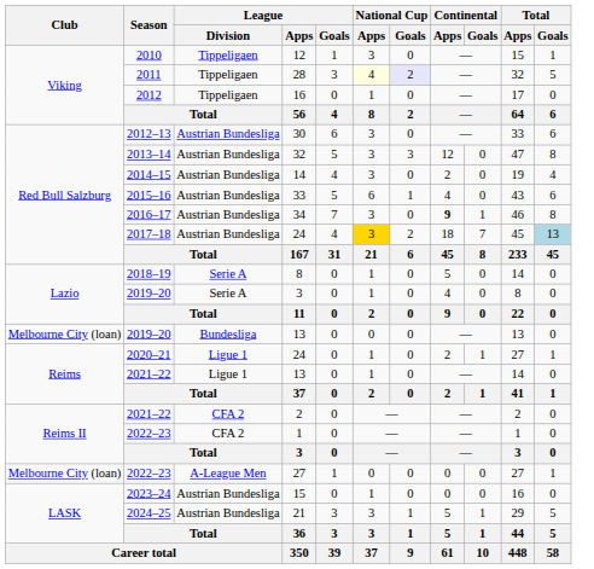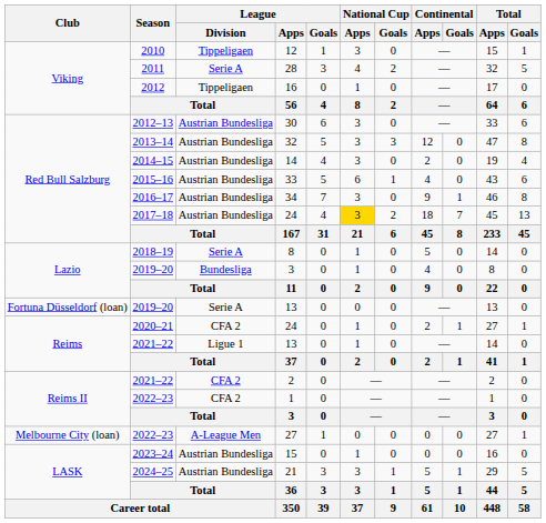 <table class="wikitable" style="text-align:center">
 <tr>
 <th rowspan="2">Club</th>
 <th rowspan="2">Season</th>
 <th colspan="3">League</th>
 <th colspan="2">National Cup</th>
 <th colspan="2">Continental</th>
 <th colspan="2">Total</th>
 </tr>
 <tr>
 <th>Division</th>
 <th>Apps</th>
 <th>Goals</th>
 <th>Apps</th>
 <th>Goals</th>
 <th>Apps</th>
 <th>Goals</th>
 <th>Apps</th>
 <th>Goals</th>
 </tr>
 <tr>
 <td rowspan="4"><a href='#'>Viking</a></td>
 <td><a href='#'>2010</a></td>
 <td><a href='#'>Tippeligaen</a></td>
 <td>12</td>
 <td>1</td>
 <td>3</td>
 <td>0</td>
 <td colspan="2">—</td>
 <td>15</td>
 <td>1</td>
 </tr>
 <tr>
 <td><a href='#'>2011</a></td>
-<td>Tippeligaen</td>
+<td><a href='#'>Serie A</a></td>
 <td>28</td>
 <td>3</td>
-<td style="background: lightyellow;">4</td>
-<td style="background: lavender;">2</td>
+<td>4</td>
+<td>2</td>
 <td colspan="2">—</td>
 <td>32</td>
 <td>5</td>
 </tr>
 <tr>
 <td><a href='#'>2012</a></td>
 <td>Tippeligaen</td>
 <td>16</td>
 <td>0</td>
 <td>1</td>
 <td>0</td>
 <td colspan="2">—</td>
 <td>17</td>
 <td>0</td>
 </tr>
 <tr>
 <th colspan="2">Total</th>
 <th>56</th>
 <th>4</th>
 <th>8</th>
 <th>2</th>
 <th colspan="2">—</th>
 <th>64</th>
 <th>6</th>
 </tr>
 <tr>
 <td rowspan="7"><a href='#'>Red Bull Salzburg</a></td>
 <td><a href='#'>2012–13</a></td>
 <td><a href='#'>Austrian Bundesliga</a></td>
 <td>30</td>
 <td>6</td>
 <td>3</td>
 <td>0</td>
 <td colspan="2">—</td>
 <td>33</td>
 <td>6</td>
 </tr>
 <tr>
 <td><a href='#'>2013–14</a></td>
 <td>Austrian Bundesliga</td>
 <td>32</td>
 <td>5</td>
 <td>3</td>
 <td>3</td>
 <td>12</td>
 <td>0</td>
 <td>47</td>
 <td>8</td>
 </tr>
 <tr>
 <td><a href='#'>2014–15</a></td>
 <td>Austrian Bundesliga</td>
 <td>14</td>
 <td>4</td>
 <td>3</td>
 <td>0</td>
 <td>2</td>
 <td>0</td>
 <td>19</td>
 <td>4</td>
 </tr>
 <tr>
 <td><a href='#'>2015–16</a></td>
 <td>Austrian Bundesliga</td>
 <td>33</td>
 <td>5</td>
 <td>6</td>
 <td>1</td>
 <td>4</td>
 <td>0</td>
 <td>43</td>
 <td>6</td>
 </tr>
 <tr>
 <td><a href='#'>2016–17</a></td>
 <td>Austrian Bundesliga</td>
 <td>34</td>
 <td>7</td>
 <td>3</td>
 <td>0</td>
-<td><strong>9</strong></td>
+<td>9</td>
 <td>1</td>
 <td>46</td>
 <td>8</td>
 </tr>
 <tr>
 <td><a href='#'>2017–18</a></td>
 <td>Austrian Bundesliga</td>
 <td>24</td>
 <td>4</td>
 <td style="background: gold;">3</td>
 <td>2</td>
 <td>18</td>
 <td>7</td>
 <td>45</td>
-<td style="background: lightblue;">13</td>
+<td>13</td>
 </tr>
 <tr>
 <th colspan="2">Total</th>
 <th>167</th>
 <th>31</th>
 <th>21</th>
 <th>6</th>
 <th>45</th>
 <th>8</th>
 <th>233</th>
 <th>45</th>
 </tr>
 <tr>
 <td rowspan="3"><a href='#'>Lazio</a></td>
 <td><a href='#'>2018–19</a></td>
 <td><a href='#'>Serie A</a></td>
 <td>8</td>
 <td>0</td>
 <td>1</td>
 <td>0</td>
 <td>5</td>
 <td>0</td>
 <td>14</td>
 <td>0</td>
 </tr>
 <tr>
 <td><a href='#'>2019–20</a></td>
-<td>Serie A</td>
+<td><a href='#'>Bundesliga</a></td>
 <td>3</td>
 <td>0</td>
 <td>1</td>
 <td>0</td>
 <td>4</td>
 <td>0</td>
 <td>8</td>
 <td>0</td>
 </tr>
 <tr>
 <th colspan="2">Total</th>
 <th>11</th>
 <th>0</th>
 <th>2</th>
 <th>0</th>
 <th>9</th>
 <th>0</th>
 <th>22</th>
 <th>0</th>
 </tr>
 <tr>
-<td><a href='#'>Melbourne City</a> (loan)</td>
+<td><a href='#'>Fortuna Düsseldorf</a> (loan)</td>
 <td><a href='#'>2019–20</a></td>
-<td><a href='#'>Bundesliga</a></td>
+<td>Serie A</td>
 <td>13</td>
 <td>0</td>
 <td>0</td>
 <td>0</td>
 <td colspan="2">—</td>
 <td>13</td>
 <td>0</td>
 </tr>
 <tr>
 <td rowspan="3"><a href='#'>Reims</a></td>
 <td><a href='#'>2020–21</a></td>
-<td><a href='#'>Ligue 1</a></td>
+<td>CFA 2</td>
 <td>24</td>
 <td>0</td>
 <td>1</td>
 <td>0</td>
 <td>2</td>
 <td>1</td>
 <td>27</td>
 <td>1</td>
 </tr>
 <tr>
 <td><a href='#'>2021–22</a></td>
 <td>Ligue 1</td>
 <td>13</td>
 <td>0</td>
 <td>1</td>
 <td>0</td>
 <td colspan="2">—</td>
 <td>14</td>
 <td>0</td>
 </tr>
 <tr>
 <th colspan="2">Total</th>
 <th>37</th>
 <th>0</th>
 <th>2</th>
 <th>0</th>
 <th>2</th>
 <th>1</th>
 <th>41</th>
 <th>1</th>
 </tr>
 <tr>
 <td rowspan="3"><a href='#'>Reims II</a></td>
 <td><a href='#'>2021–22</a></td>
 <td><a href='#'>CFA 2</a></td>
 <td>2</td>
 <td>0</td>
 <td colspan="2">—</td>
 <td colspan="2">—</td>
 <td>2</td>
 <td>0</td>
 </tr>
 <tr>
 <td><a href='#'>2022–23</a></td>
 <td>CFA 2</td>
 <td>1</td>
 <td>0</td>
 <td colspan="2">—</td>
 <td colspan="2">—</td>
 <td>1</td>
 <td>0</td>
 </tr>
 <tr>
 <th colspan="2">Total</th>
 <th>3</th>
 <th>0</th>
 <th colspan="2">—</th>
 <th colspan="2">—</th>
 <th>3</th>
 <th>0</th>
 </tr>
 <tr>
 <td><a href='#'>Melbourne City</a> (loan)</td>
 <td><a href='#'>2022–23</a></td>
 <td><a href='#'>A-League Men</a></td>
 <td>27</td>
 <td>1</td>
 <td>0</td>
 <td>0</td>
 <td>0</td>
 <td>0</td>
 <td>27</td>
 <td>1</td>
 </tr>
 <tr>
 <td rowspan="3"><a href='#'>LASK</a></td>
 <td><a href='#'>2023–24</a></td>
 <td>Austrian Bundesliga</td>
 <td>15</td>
 <td>0</td>
 <td>1</td>
 <td>0</td>
 <td>0</td>
 <td>0</td>
 <td>16</td>
 <td>0</td>
 </tr>
 <tr>
 <td><a href='#'>2024–25</a></td>
 <td>Austrian Bundesliga</td>
 <td>21</td>
 <td>3</td>
 <td>3</td>
 <td>1</td>
 <td>5</td>
 <td>1</td>
 <td>29</td>
 <td>5</td>
 </tr>
 <tr>
 <th colspan="2">Total</th>
 <th>36</th>
 <th>3</th>
 <th>3</th>
 <th>1</th>
 <th>5</th>
 <th>1</th>
 <th>44</th>
 <th>5</th>
 </tr>
 <tr>
 <th colspan="3">Career total</th>
 <th>350</th>
 <th>39</th>
 <th>37</th>
 <th>9</th>
 <th>61</th>
 <th>10</th>
 <th>448</th>
 <th>58</th>
 </tr>
 </table>
